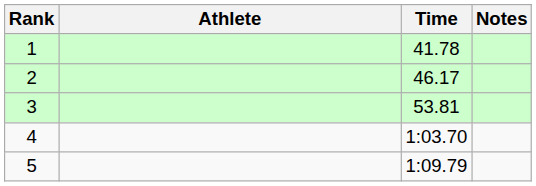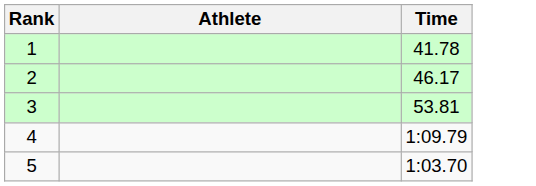 <table class="wikitable" style="text-align:center">
 <tr>
 <th>Rank</th>
 <th Style="width:18em">Athlete</th>
 <th>Time</th>
-<th>Notes</th>
 </tr>
 <tr style="background:#cfc">
 <td>1</td>
 <td style="text-align:left"></td>
 <td>41.78</td>
-<td></td>
 </tr>
 <tr style="background:#cfc">
 <td>2</td>
 <td style="text-align:left"></td>
 <td>46.17</td>
-<td></td>
 </tr>
 <tr style="background:#cfc">
 <td>3</td>
 <td style="text-align:left"></td>
 <td>53.81</td>
-<td></td>
 </tr>
 <tr>
 <td>4</td>
 <td style="text-align:left"></td>
-<td>1:03.70</td>
-<td></td>
+<td>1:09.79</td>
 </tr>
 <tr>
 <td>5</td>
 <td style="text-align:left"></td>
-<td>1:09.79</td>
-<td></td>
+<td>1:03.70</td>
 </tr>
 </table>
